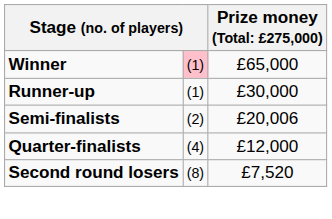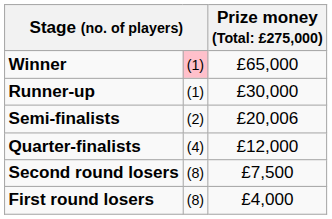 <table class="wikitable">
 <tr>
 <th colspan="2">Stage <small>(no. of players)</small></th>
 <th>Prize money<br><small>(Total: £275,000)</small></th>
 </tr>
 <tr>
 <td><strong>Winner</strong></td>
 <td align="center" style="background: pink;"><small>(1)</small></td>
 <td align="center">£65,000</td>
 </tr>
 <tr>
 <td><strong>Runner-up</strong></td>
 <td align="center"><small>(1)</small></td>
 <td align="center">£30,000</td>
 </tr>
 <tr>
 <td><strong>Semi-finalists</strong></td>
 <td align="center"><small>(2)</small></td>
 <td align="center">£20,006</td>
 </tr>
 <tr>
 <td><strong>Quarter-finalists</strong></td>
 <td align="center"><small>(4)</small></td>
 <td align="center">£12,000</td>
 </tr>
 <tr>
 <td><strong>Second round losers</strong></td>
 <td align="center"><small>(8)</small></td>
-<td align="center">£7,520</td>
+<td align="center">£7,500</td>
+</tr>
+<tr>
+<td><strong>First round losers</strong></td>
+<td align="center"><small>(8)</small></td>
+<td align="center">£4,000</td>
 </tr>
 </table>
